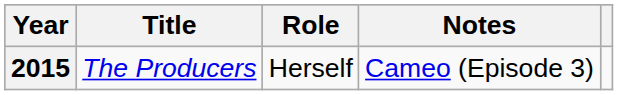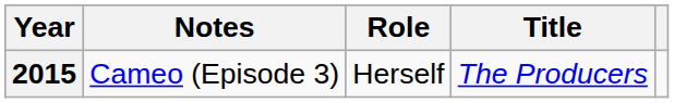 <table class="wikitable plainrowheaders">
 <tr>
 <th scope="col">Year</th>
+<th scope="col">Notes</th>
+<th scope="col">Role</th>
 <th scope="col">Title</th>
-<th scope="col">Role</th>
-<th scope="col">Notes</th>
 <th scope="col" class="unsortable"></th>
 </tr>
 <tr>
 <th scope="row">2015</th>
+<td><a href='#'>Cameo</a> (Episode 3)</td>
+<td>Herself</td>
 <td><em><a href='#'>The Producers</a></em></td>
-<td>Herself</td>
-<td><a href='#'>Cameo</a> (Episode 3)</td>
 <td style="text-align:center"></td>
 </tr>
 </table>
